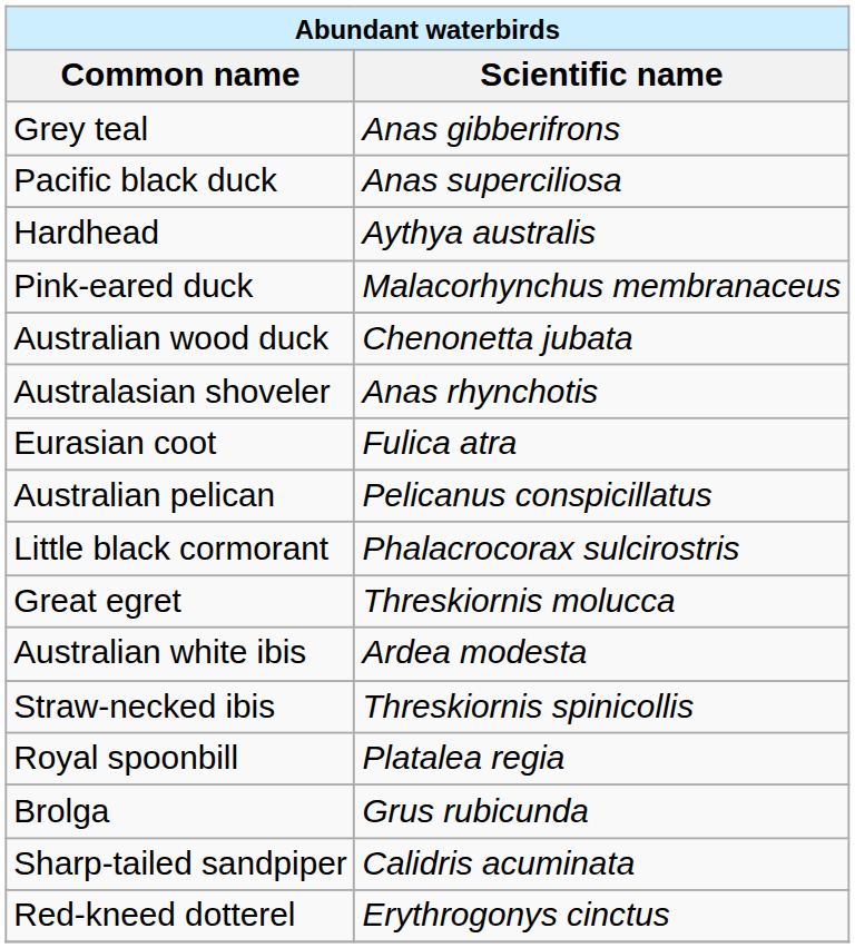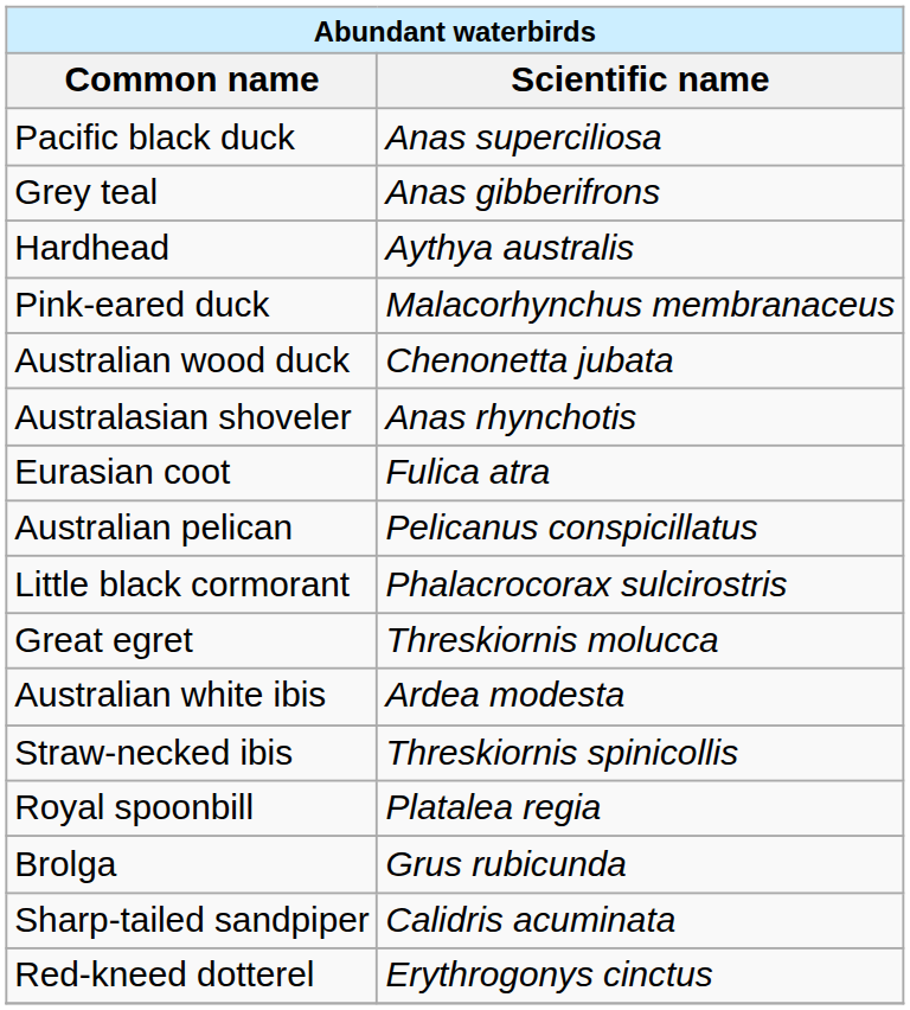 <table class="wikitable" style="float: right;" border="1">
 <tr>
 <td colspan=2 style="font-size:80%; background:#cef; text-align:center;"><strong>Abundant waterbirds</strong></td>
 </tr>
 <tr>
 <th>Common name</th>
 <th>Scientific name</th>
 </tr>
 <tr>
+<td>Pacific black duck</td>
+<td><em>Anas superciliosa</em></td>
+</tr>
+<tr>
 <td>Grey teal</td>
 <td><em>Anas gibberifrons</em></td>
-</tr>
-<tr>
-<td>Pacific black duck</td>
-<td><em>Anas superciliosa</em></td>
 </tr>
 <tr>
 <td>Hardhead</td>
 <td><em>Aythya australis</em></td>
 </tr>
 <tr>
 <td>Pink-eared duck</td>
 <td><em>Malacorhynchus membranaceus</em></td>
 </tr>
 <tr>
 <td>Australian wood duck</td>
 <td><em>Chenonetta jubata</em></td>
 </tr>
 <tr>
 <td>Australasian shoveler</td>
 <td><em>Anas rhynchotis</em></td>
 </tr>
 <tr>
 <td>Eurasian coot</td>
 <td><em>Fulica atra</em></td>
 </tr>
 <tr>
 <td>Australian pelican</td>
 <td><em>Pelicanus conspicillatus</em></td>
 </tr>
 <tr>
 <td>Little black cormorant</td>
 <td><em>Phalacrocorax sulcirostris</em></td>
 </tr>
 <tr>
 <td>Great egret</td>
 <td><em>Threskiornis molucca</em></td>
 </tr>
 <tr>
 <td>Australian white ibis</td>
 <td><em>Ardea modesta</em></td>
 </tr>
 <tr>
 <td>Straw-necked ibis</td>
 <td><em>Threskiornis spinicollis</em></td>
 </tr>
 <tr>
 <td>Royal spoonbill</td>
 <td><em>Platalea regia</em></td>
 </tr>
 <tr>
 <td>Brolga</td>
 <td><em>Grus rubicunda</em></td>
 </tr>
 <tr>
 <td>Sharp-tailed sandpiper</td>
 <td><em>Calidris acuminata</em></td>
 </tr>
 <tr>
 <td>Red-kneed dotterel</td>
 <td><em>Erythrogonys cinctus</em></td>
 </tr>
 <tr>
 </tr>
 </table>
